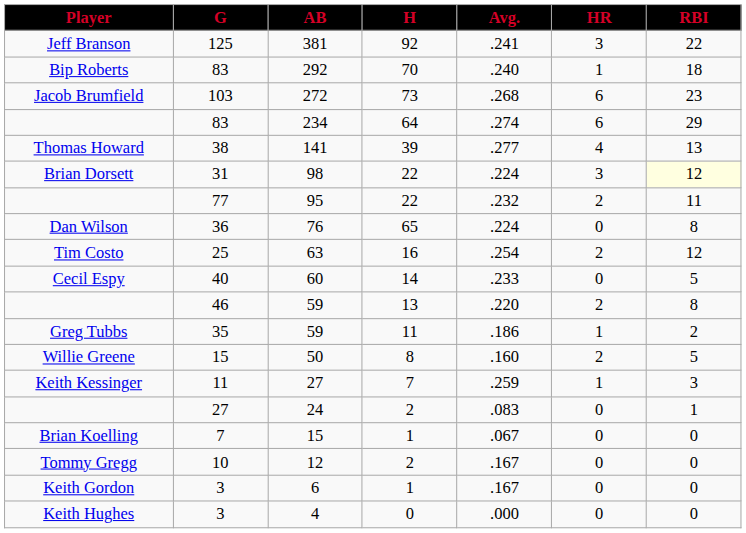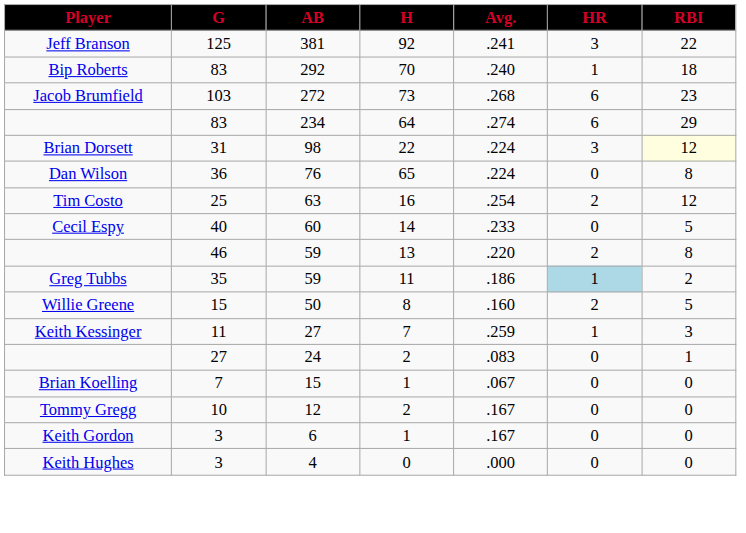 <table class="wikitable sortable">
 <tr>
 <th style="background:black;color:#d40026;" width="16%">Player</th>
 <th style="background:black;color:#d40026;" width="9%">G</th>
 <th style="background:black;color:#d40026;" width="9%">AB</th>
 <th style="background:black;color:#d40026;" width="9%">H</th>
 <th style="background:black;color:#d40026;" width="9%">Avg.</th>
 <th style="background:black;color:#d40026;" width="9%">HR</th>
 <th style="background:black;color:#d40026;" width="9%">RBI</th>
 </tr>
 <tr align="center">
 <td><a href='#'>Jeff Branson</a></td>
 <td>125</td>
 <td>381</td>
 <td>92</td>
 <td>.241</td>
 <td>3</td>
 <td>22</td>
 </tr>
 <tr align=center>
 <td><a href='#'>Bip Roberts</a></td>
 <td>83</td>
 <td>292</td>
 <td>70</td>
 <td>.240</td>
 <td>1</td>
 <td>18</td>
 </tr>
 <tr align=center>
 <td><a href='#'>Jacob Brumfield</a></td>
 <td>103</td>
 <td>272</td>
 <td>73</td>
 <td>.268</td>
 <td>6</td>
 <td>23</td>
 </tr>
 <tr align=center>
 <td></td>
 <td>83</td>
 <td>234</td>
 <td>64</td>
 <td>.274</td>
 <td>6</td>
 <td>29</td>
 </tr>
-<tr align="center">
-<td><a href='#'>Thomas Howard</a></td>
-<td>38</td>
-<td>141</td>
-<td>39</td>
-<td>.277</td>
-<td>4</td>
-<td>13</td>
-</tr>
 <tr align=center>
 <td><a href='#'>Brian Dorsett</a></td>
 <td>31</td>
 <td>98</td>
 <td>22</td>
 <td>.224</td>
 <td>3</td>
 <td style="background: lightyellow;">12</td>
-</tr>
-<tr align=center>
-<td></td>
-<td>77</td>
-<td>95</td>
-<td>22</td>
-<td>.232</td>
-<td>2</td>
-<td>11</td>
 </tr>
 <tr align="center">
 <td><a href='#'>Dan Wilson</a></td>
 <td>36</td>
 <td>76</td>
 <td>65</td>
 <td>.224</td>
 <td>0</td>
 <td>8</td>
 </tr>
 <tr align=center>
 <td><a href='#'>Tim Costo</a></td>
 <td>25</td>
 <td>63</td>
 <td>16</td>
 <td>.254</td>
 <td>2</td>
 <td>12</td>
 </tr>
 <tr align=center>
 <td><a href='#'>Cecil Espy</a></td>
 <td>40</td>
 <td>60</td>
 <td>14</td>
 <td>.233</td>
 <td>0</td>
 <td>5</td>
 </tr>
 <tr align=center>
 <td></td>
 <td>46</td>
 <td>59</td>
 <td>13</td>
 <td>.220</td>
 <td>2</td>
 <td>8</td>
 </tr>
 <tr align="center">
 <td><a href='#'>Greg Tubbs</a></td>
 <td>35</td>
 <td>59</td>
 <td>11</td>
 <td>.186</td>
-<td>1</td>
+<td style="background: lightblue;">1</td>
 <td>2</td>
 </tr>
 <tr align=center>
 <td><a href='#'>Willie Greene</a></td>
 <td>15</td>
 <td>50</td>
 <td>8</td>
 <td>.160</td>
 <td>2</td>
 <td>5</td>
 </tr>
 <tr align=center>
 <td><a href='#'>Keith Kessinger</a></td>
 <td>11</td>
 <td>27</td>
 <td>7</td>
 <td>.259</td>
 <td>1</td>
 <td>3</td>
 </tr>
 <tr align=center>
 <td></td>
 <td>27</td>
 <td>24</td>
 <td>2</td>
 <td>.083</td>
 <td>0</td>
 <td>1</td>
 </tr>
 <tr align="center">
 <td><a href='#'>Brian Koelling</a></td>
 <td>7</td>
 <td>15</td>
 <td>1</td>
 <td>.067</td>
 <td>0</td>
 <td>0</td>
 </tr>
 <tr align=center>
 <td><a href='#'>Tommy Gregg</a></td>
 <td>10</td>
 <td>12</td>
 <td>2</td>
 <td>.167</td>
 <td>0</td>
 <td>0</td>
 </tr>
 <tr align=center>
 <td><a href='#'>Keith Gordon</a></td>
 <td>3</td>
 <td>6</td>
 <td>1</td>
 <td>.167</td>
 <td>0</td>
 <td>0</td>
 </tr>
 <tr align=center>
 <td><a href='#'>Keith Hughes</a></td>
 <td>3</td>
 <td>4</td>
 <td>0</td>
 <td>.000</td>
 <td>0</td>
 <td>0</td>
 </tr>
 </table>
